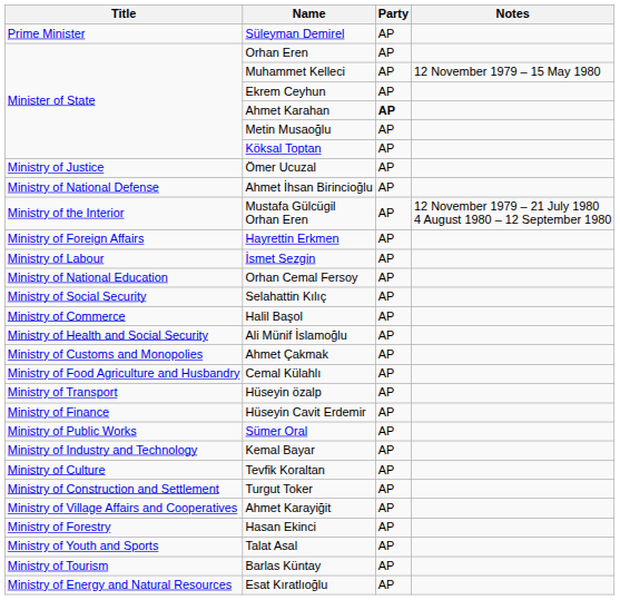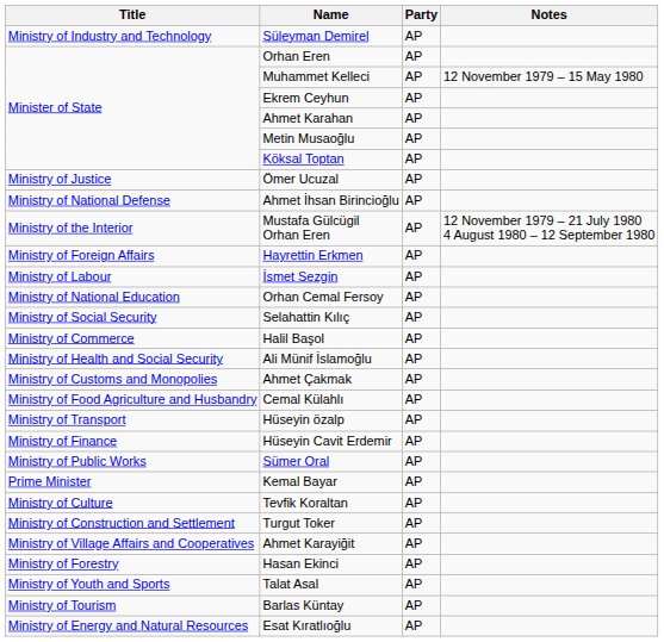 <table class="wikitable">
 <tr>
 <th>Title</th>
 <th>Name</th>
 <th>Party</th>
 <th>Notes</th>
 </tr>
 <tr>
-<td><a href='#'>Prime Minister</a></td>
+<td><a href='#'>Ministry of Industry and Technology</a></td>
 <td><a href='#'>Süleyman Demirel</a></td>
 <td>AP</td>
 <td></td>
 </tr>
 <tr>
 <td rowspan="6"><a href='#'>Minister of State</a></td>
 <td>Orhan Eren</td>
 <td>AP</td>
 <td></td>
 </tr>
 <tr>
 <td>Muhammet Kelleci</td>
 <td>AP</td>
 <td>12 November 1979 – 15 May 1980</td>
 </tr>
 <tr>
 <td>Ekrem Ceyhun</td>
 <td>AP</td>
 <td></td>
 </tr>
 <tr>
 <td>Ahmet Karahan</td>
-<td><strong>AP</strong></td>
+<td>AP</td>
 <td></td>
 </tr>
 <tr>
 <td>Metin Musaoğlu</td>
 <td>AP</td>
 <td></td>
 </tr>
 <tr>
 <td><a href='#'>Köksal Toptan</a></td>
 <td>AP</td>
 <td></td>
 </tr>
 <tr>
 <td><a href='#'>Ministry of Justice</a></td>
 <td>Ömer Ucuzal</td>
 <td>AP</td>
 <td></td>
 </tr>
 <tr>
 <td><a href='#'>Ministry of National Defense</a></td>
 <td>Ahmet İhsan Birincioğlu</td>
 <td>AP</td>
 <td></td>
 </tr>
 <tr>
 <td><a href='#'>Ministry of the Interior</a></td>
 <td>Mustafa Gülcügil<br>Orhan Eren</td>
 <td>AP</td>
 <td>12 November 1979 – 21 July 1980<br>4 August 1980 – 12 September 1980</td>
 </tr>
 <tr>
 <td><a href='#'>Ministry of Foreign Affairs</a></td>
 <td><a href='#'>Hayrettin Erkmen</a></td>
 <td>AP</td>
 <td></td>
 </tr>
 <tr>
 <td><a href='#'>Ministry of Labour</a></td>
 <td><a href='#'>İsmet Sezgin</a></td>
 <td>AP</td>
 <td></td>
 </tr>
 <tr>
 <td><a href='#'>Ministry of National Education</a></td>
 <td>Orhan Cemal Fersoy</td>
 <td>AP</td>
 <td></td>
 </tr>
 <tr>
 <td><a href='#'>Ministry of Social Security</a></td>
 <td>Selahattin Kılıç</td>
 <td>AP</td>
 <td></td>
 </tr>
 <tr>
 <td><a href='#'>Ministry of Commerce</a></td>
 <td>Halil Başol</td>
 <td>AP</td>
 <td></td>
 </tr>
 <tr>
 <td><a href='#'>Ministry of Health and Social Security</a></td>
 <td>Ali Münif İslamoğlu</td>
 <td>AP</td>
 <td></td>
 </tr>
 <tr>
 <td><a href='#'>Ministry of Customs and Monopolies</a></td>
 <td>Ahmet Çakmak</td>
 <td>AP</td>
 <td></td>
 </tr>
 <tr>
 <td><a href='#'>Ministry of Food Agriculture and Husbandry</a></td>
 <td>Cemal Külahlı</td>
 <td>AP</td>
 <td></td>
 </tr>
 <tr>
 <td><a href='#'>Ministry of Transport</a></td>
 <td>Hüseyin özalp</td>
 <td>AP</td>
 <td></td>
 </tr>
 <tr>
 <td><a href='#'>Ministry of Finance</a></td>
 <td>Hüseyin Cavit Erdemir</td>
 <td>AP</td>
 <td></td>
 </tr>
 <tr>
 <td><a href='#'>Ministry of Public Works</a></td>
 <td><a href='#'>Sümer Oral</a></td>
 <td>AP</td>
 <td></td>
 </tr>
 <tr>
-<td><a href='#'>Ministry of Industry and Technology</a></td>
+<td><a href='#'>Prime Minister</a></td>
 <td>Kemal Bayar</td>
 <td>AP</td>
 <td></td>
 </tr>
 <tr>
 <td><a href='#'>Ministry of Culture</a></td>
 <td>Tevfik Koraltan</td>
 <td>AP</td>
 <td></td>
 </tr>
 <tr>
 <td><a href='#'>Ministry of Construction and Settlement</a></td>
 <td>Turgut Toker</td>
 <td>AP</td>
 <td></td>
 </tr>
 <tr>
 <td><a href='#'>Ministry of Village Affairs and Cooperatives</a></td>
 <td>Ahmet Karayiğit</td>
 <td>AP</td>
 <td></td>
 </tr>
 <tr>
 <td><a href='#'>Ministry of Forestry</a></td>
 <td>Hasan Ekinci</td>
 <td>AP</td>
 <td></td>
 </tr>
 <tr>
 <td><a href='#'>Ministry of Youth and Sports</a></td>
 <td>Talat Asal</td>
 <td>AP</td>
 <td></td>
 </tr>
 <tr>
 <td><a href='#'>Ministry of Tourism</a></td>
 <td>Barlas Küntay</td>
 <td>AP</td>
 <td></td>
 </tr>
 <tr>
 <td><a href='#'>Ministry of Energy and Natural Resources</a></td>
 <td>Esat Kıratlıoğlu</td>
 <td>AP</td>
 <td></td>
 </tr>
 </table>
